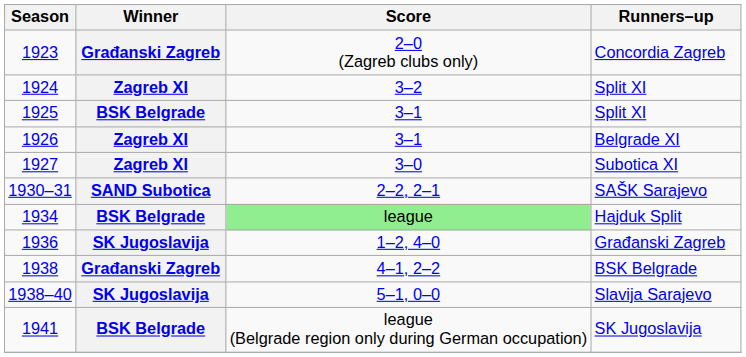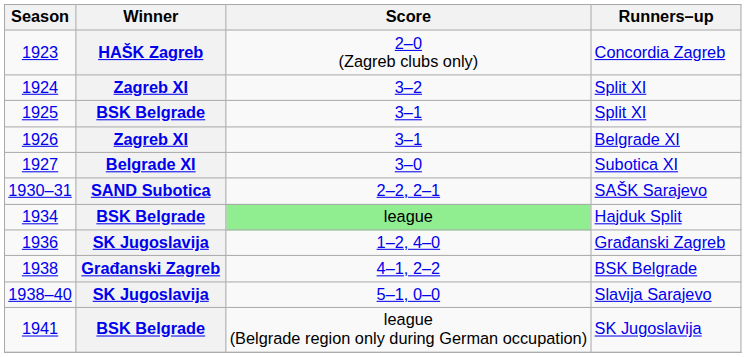 <table class="sortable wikitable plainrowheaders">
 <tr>
 <th scope="col">Season</th>
 <th scope="col" width="140">Winner</th>
 <th scope="col">Score</th>
 <th scope="col" width="140">Runners–up</th>
 </tr>
 <tr>
 <td align=center><a href='#'>1923</a></td>
-<th scope=row><a href='#'>Građanski Zagreb</a></th>
+<th scope=row><a href='#'>HAŠK Zagreb</a></th>
 <td align=center><a href='#'>2–0</a><br>(Zagreb clubs only)</td>
 <td><a href='#'>Concordia Zagreb</a></td>
 </tr>
 <tr>
 <td align=center><a href='#'>1924</a></td>
 <th scope=row><a href='#'>Zagreb XI</a></th>
 <td align=center><a href='#'>3–2</a></td>
 <td><a href='#'>Split XI</a></td>
 </tr>
 <tr>
 <td align=center><a href='#'>1925</a></td>
 <th scope=row><a href='#'>BSK Belgrade</a></th>
 <td align=center><a href='#'>3–1</a></td>
 <td><a href='#'>Split XI</a></td>
 </tr>
 <tr>
 <td align=center><a href='#'>1926</a></td>
 <th scope=row><a href='#'>Zagreb XI</a></th>
 <td align=center><a href='#'>3–1</a></td>
 <td><a href='#'>Belgrade XI</a></td>
 </tr>
 <tr>
 <td align=center><a href='#'>1927</a></td>
-<th scope=row><a href='#'>Zagreb XI</a></th>
+<th scope=row><a href='#'>Belgrade XI</a></th>
 <td align=center><a href='#'>3–0</a></td>
 <td><a href='#'>Subotica XI</a></td>
 </tr>
 <tr>
 <td align=center><a href='#'>1930–31</a></td>
 <th scope=row><a href='#'>SAND Subotica</a></th>
 <td align=center><a href='#'>2–2, 2–1</a></td>
 <td><a href='#'>SAŠK Sarajevo</a></td>
 </tr>
 <tr>
 <td align=center><a href='#'>1934</a></td>
 <th scope=row><a href='#'>BSK Belgrade</a></th>
 <td align=center style="background: lightgreen;">league</td>
 <td><a href='#'>Hajduk Split</a></td>
 </tr>
 <tr>
 <td align=center><a href='#'>1936</a></td>
 <th scope=row><a href='#'>SK Jugoslavija</a></th>
 <td align=center><a href='#'>1–2, 4–0</a></td>
 <td><a href='#'>Građanski Zagreb</a></td>
 </tr>
 <tr>
 <td align=center><a href='#'>1938</a></td>
 <th scope=row><a href='#'>Građanski Zagreb</a></th>
 <td align=center><a href='#'>4–1, 2–2</a></td>
 <td><a href='#'>BSK Belgrade</a></td>
 </tr>
 <tr>
 <td align=center><a href='#'>1938–40</a></td>
 <th scope=row><a href='#'>SK Jugoslavija</a></th>
 <td align=center><a href='#'>5–1, 0–0</a></td>
 <td><a href='#'>Slavija Sarajevo</a></td>
 </tr>
 <tr>
 <td align=center><a href='#'>1941</a></td>
 <th scope=row><a href='#'>BSK Belgrade</a></th>
 <td align=center>league<br>(Belgrade region only during German occupation)</td>
 <td><a href='#'>SK Jugoslavija</a></td>
 </tr>
 <tr>
 </tr>
 </table>
